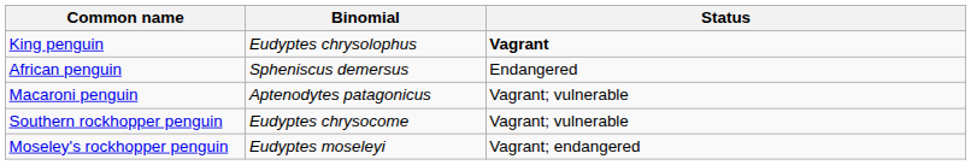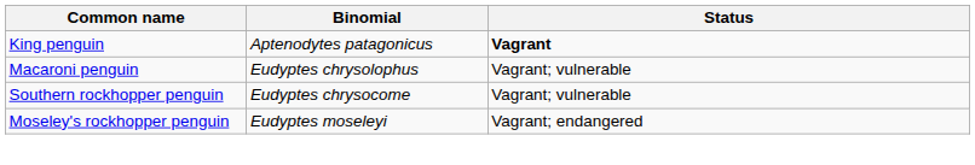 <table width=60% class="wikitable">
 <tr>
 <th width=25%>Common name</th>
 <th width=25%>Binomial</th>
 <th width=50%>Status</th>
 </tr>
 <tr>
 <td><a href='#'>King penguin</a></td>
-<td><em>Eudyptes chrysolophus</em></td>
+<td><em>Aptenodytes patagonicus</em></td>
 <td><strong>Vagrant</strong></td>
 </tr>
 <tr>
-<td><a href='#'>African penguin</a></td>
-<td><em>Spheniscus demersus</em></td>
-<td>Endangered</td>
-</tr>
-<tr>
 <td><a href='#'>Macaroni penguin</a></td>
-<td><em>Aptenodytes patagonicus</em></td>
+<td><em>Eudyptes chrysolophus</em></td>
 <td>Vagrant; vulnerable</td>
 </tr>
 <tr>
 <td><a href='#'>Southern rockhopper penguin</a></td>
 <td><em>Eudyptes chrysocome</em></td>
 <td>Vagrant; vulnerable</td>
 </tr>
 <tr>
 <td><a href='#'>Moseley's rockhopper penguin</a></td>
 <td><em>Eudyptes moseleyi</em></td>
 <td>Vagrant; endangered</td>
 </tr>
 </table>
